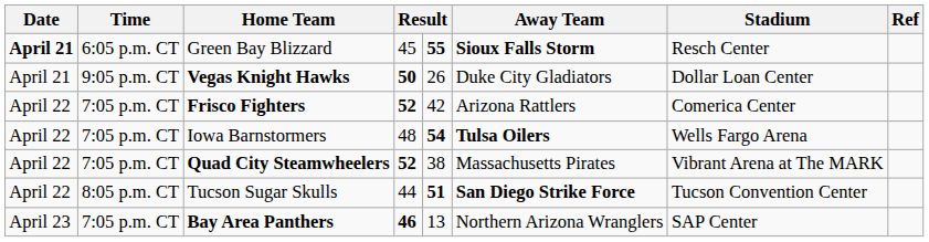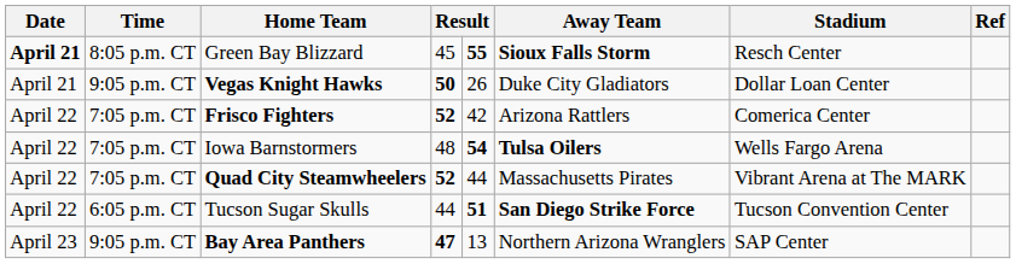 <table class="wikitable">
 <tr>
 <th>Date</th>
 <th>Time</th>
 <th>Home Team</th>
 <th colspan="2">Result</th>
 <th>Away Team</th>
 <th>Stadium</th>
 <th>Ref</th>
 </tr>
 <tr>
 <td><strong>April 21</strong></td>
-<td>6:05 p.m. CT</td>
+<td>8:05 p.m. CT</td>
 <td>Green Bay Blizzard</td>
 <td>45</td>
 <td><strong>55</strong></td>
 <td><strong>Sioux Falls Storm</strong></td>
 <td>Resch Center</td>
 <td></td>
 </tr>
 <tr>
 <td>April 21</td>
 <td>9:05 p.m. CT</td>
 <td><strong>Vegas Knight Hawks</strong></td>
 <td><strong>50</strong></td>
 <td>26</td>
 <td>Duke City Gladiators</td>
 <td>Dollar Loan Center</td>
 <td></td>
 </tr>
 <tr>
 <td>April 22</td>
 <td>7:05 p.m. CT</td>
 <td><strong>Frisco Fighters</strong></td>
 <td><strong>52</strong></td>
 <td>42</td>
 <td>Arizona Rattlers</td>
 <td>Comerica Center</td>
 <td></td>
 </tr>
 <tr>
 <td>April 22</td>
 <td>7:05 p.m. CT</td>
 <td>Iowa Barnstormers</td>
 <td>48</td>
 <td><strong>54</strong></td>
 <td><strong>Tulsa Oilers</strong></td>
 <td>Wells Fargo Arena</td>
 <td></td>
 </tr>
 <tr>
 <td>April 22</td>
 <td>7:05 p.m. CT</td>
 <td><strong>Quad City Steamwheelers</strong></td>
 <td><strong>52</strong></td>
-<td>38</td>
+<td>44</td>
 <td>Massachusetts Pirates</td>
 <td>Vibrant Arena at The MARK</td>
 <td></td>
 </tr>
 <tr>
 <td>April 22</td>
-<td>8:05 p.m. CT</td>
+<td>6:05 p.m. CT</td>
 <td>Tucson Sugar Skulls</td>
 <td>44</td>
 <td><strong>51</strong></td>
 <td><strong>San Diego Strike Force</strong></td>
 <td>Tucson Convention Center</td>
 <td></td>
 </tr>
 <tr>
 <td>April 23</td>
-<td>7:05 p.m. CT</td>
+<td>9:05 p.m. CT</td>
 <td><strong>Bay Area Panthers</strong></td>
-<td><strong>46</strong></td>
+<td><strong>47</strong></td>
 <td>13</td>
 <td>Northern Arizona Wranglers</td>
 <td>SAP Center</td>
 <td></td>
 </tr>
 </table>
